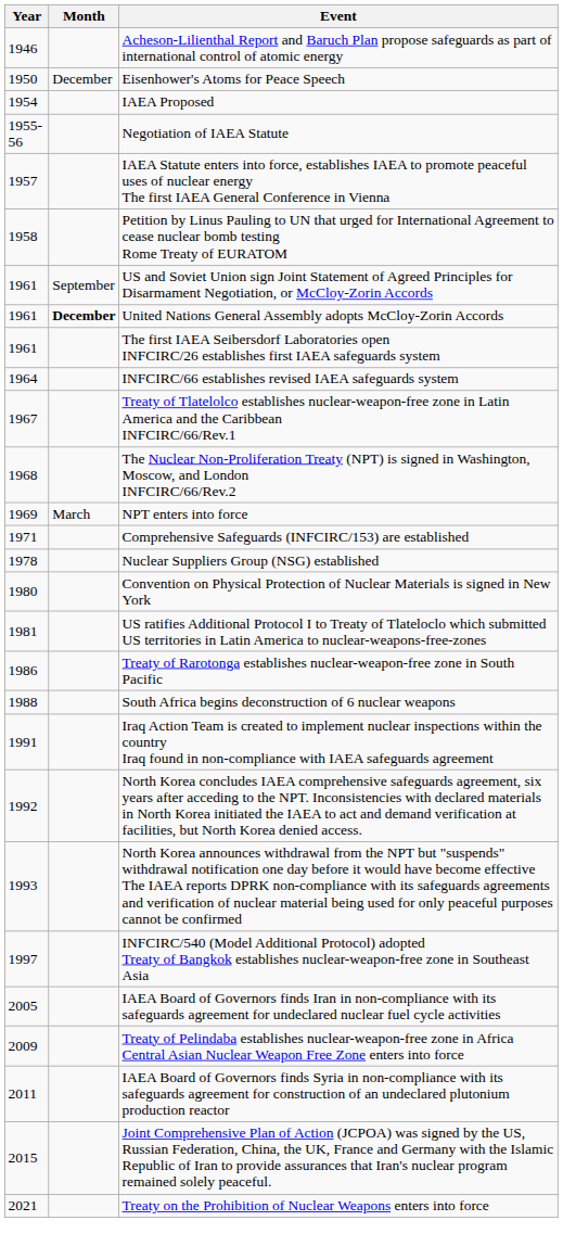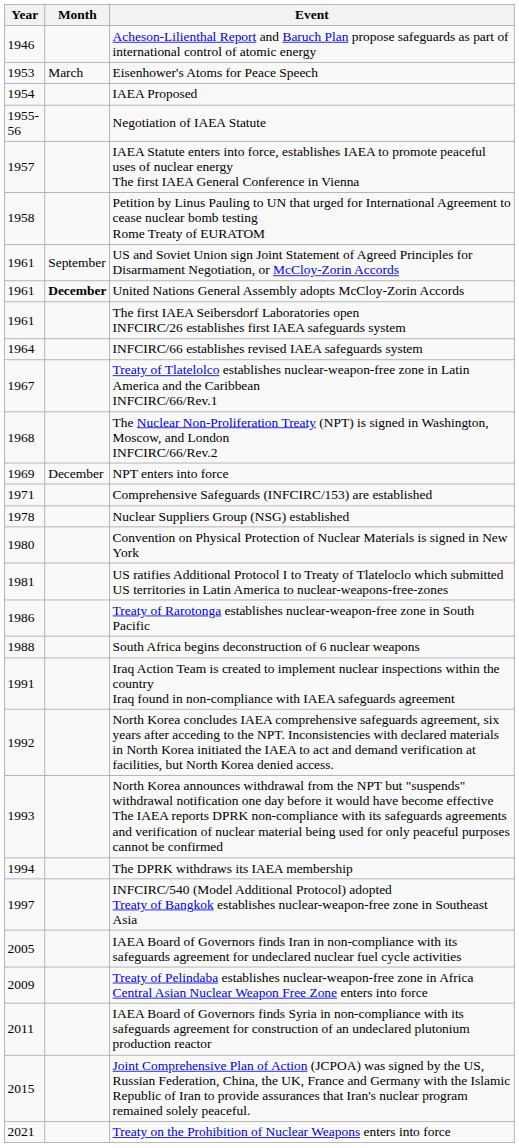 <table class="wikitable">
 <tr>
 <th>Year</th>
 <th>Month</th>
 <th>Event</th>
 </tr>
 <tr>
 <td>1946</td>
 <td></td>
 <td><a href='#'>Acheson-Lilienthal Report</a> and <a href='#'>Baruch Plan</a> propose safeguards as part of international control of atomic energy</td>
 </tr>
 <tr>
-<td>1950</td>
-<td>December</td>
+<td>1953</td>
+<td>March</td>
 <td>Eisenhower's Atoms for Peace Speech</td>
 </tr>
 <tr>
 <td>1954</td>
 <td></td>
 <td>IAEA Proposed</td>
 </tr>
 <tr>
 <td>1955-56</td>
 <td></td>
 <td>Negotiation of IAEA Statute</td>
 </tr>
 <tr>
 <td>1957</td>
 <td></td>
 <td>IAEA Statute enters into force, establishes IAEA to promote peaceful uses of nuclear energy<br>The first IAEA General Conference in Vienna</td>
 </tr>
 <tr>
 <td>1958</td>
 <td></td>
 <td>Petition by Linus Pauling to UN that urged for International Agreement to cease nuclear bomb testing<br>Rome Treaty of EURATOM</td>
 </tr>
 <tr>
 <td>1961</td>
 <td>September</td>
 <td>US and Soviet Union sign Joint Statement of Agreed Principles for Disarmament Negotiation, or <a href='#'>McCloy-Zorin Accords</a></td>
 </tr>
 <tr>
 <td>1961</td>
 <td><strong>December</strong></td>
 <td>United Nations General Assembly adopts McCloy-Zorin Accords</td>
 </tr>
 <tr>
 <td>1961</td>
 <td></td>
 <td>The first IAEA Seibersdorf Laboratories open<br>INFCIRC/26 establishes first IAEA safeguards system</td>
 </tr>
 <tr>
 <td>1964</td>
 <td></td>
 <td>INFCIRC/66 establishes revised IAEA safeguards system</td>
 </tr>
 <tr>
 <td>1967</td>
 <td></td>
 <td><a href='#'>Treaty of Tlatelolco</a> establishes nuclear-weapon-free zone in Latin America and the Caribbean<br>INFCIRC/66/Rev.1</td>
 </tr>
 <tr>
 <td>1968</td>
 <td></td>
 <td>The <a href='#'>Nuclear Non-Proliferation Treaty</a> (NPT) is signed in Washington, Moscow, and London<br>INFCIRC/66/Rev.2</td>
 </tr>
 <tr>
 <td>1969</td>
-<td>March</td>
+<td>December</td>
 <td>NPT enters into force</td>
 </tr>
 <tr>
 <td>1971</td>
 <td></td>
 <td>Comprehensive Safeguards (INFCIRC/153) are established</td>
 </tr>
 <tr>
 <td>1978</td>
 <td></td>
 <td>Nuclear Suppliers Group (NSG) established</td>
 </tr>
 <tr>
 <td>1980</td>
 <td></td>
 <td>Convention on Physical Protection of Nuclear Materials is signed in New York</td>
 </tr>
 <tr>
 <td>1981</td>
 <td></td>
 <td>US ratifies Additional Protocol I to Treaty of Tlateloclo which submitted US territories in Latin America to nuclear-weapons-free-zones</td>
 </tr>
 <tr>
 <td>1986</td>
 <td></td>
 <td><a href='#'>Treaty of Rarotonga</a> establishes nuclear-weapon-free zone in South Pacific</td>
 </tr>
 <tr>
 <td>1988</td>
 <td></td>
 <td>South Africa begins deconstruction of 6 nuclear weapons</td>
 </tr>
 <tr>
 <td>1991</td>
 <td></td>
 <td>Iraq Action Team is created to implement nuclear inspections within the country<br>Iraq found in non-compliance with IAEA safeguards agreement</td>
 </tr>
 <tr>
 <td>1992</td>
 <td></td>
 <td>North Korea concludes IAEA comprehensive safeguards agreement, six years after acceding to the NPT. Inconsistencies with declared materials in North Korea initiated the IAEA to act and demand verification at facilities, but North Korea denied access.</td>
 </tr>
 <tr>
 <td>1993</td>
 <td></td>
 <td>North Korea announces withdrawal from the NPT but "suspends" withdrawal notification one day before it would have become effective<br>The IAEA reports DPRK non-compliance with its safeguards agreements and verification of nuclear material being used for only peaceful purposes cannot be confirmed</td>
 </tr>
 <tr>
+<td>1994</td>
+<td></td>
+<td>The DPRK withdraws its IAEA membership</td>
+</tr>
+<tr>
 <td>1997</td>
 <td></td>
 <td>INFCIRC/540 (Model Additional Protocol) adopted<br><a href='#'>Treaty of Bangkok</a> establishes nuclear-weapon-free zone in Southeast Asia</td>
 </tr>
 <tr>
 <td>2005</td>
 <td></td>
 <td>IAEA Board of Governors finds Iran in non-compliance with its safeguards agreement for undeclared nuclear fuel cycle activities</td>
 </tr>
 <tr>
 <td>2009</td>
 <td></td>
 <td><a href='#'>Treaty of Pelindaba</a> establishes nuclear-weapon-free zone in Africa<br><a href='#'>Central Asian Nuclear Weapon Free Zone</a> enters into force</td>
 </tr>
 <tr>
 <td>2011</td>
 <td></td>
 <td>IAEA Board of Governors finds Syria in non-compliance with its safeguards agreement for construction of an undeclared plutonium production reactor</td>
 </tr>
 <tr>
 <td>2015</td>
 <td></td>
 <td><a href='#'>Joint Comprehensive Plan of Action</a> (JCPOA) was signed by the US, Russian Federation, China, the UK, France and Germany with the Islamic Republic of Iran to provide assurances that Iran's nuclear program remained solely peaceful.</td>
 </tr>
 <tr>
 <td>2021</td>
 <td></td>
 <td><a href='#'>Treaty on the Prohibition of Nuclear Weapons</a> enters into force</td>
 </tr>
 </table>
